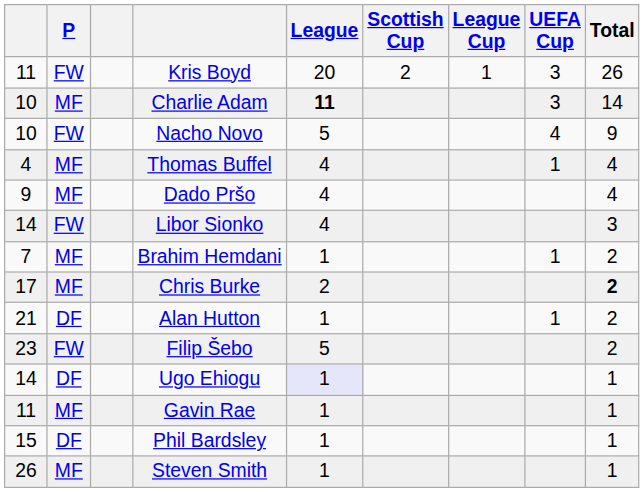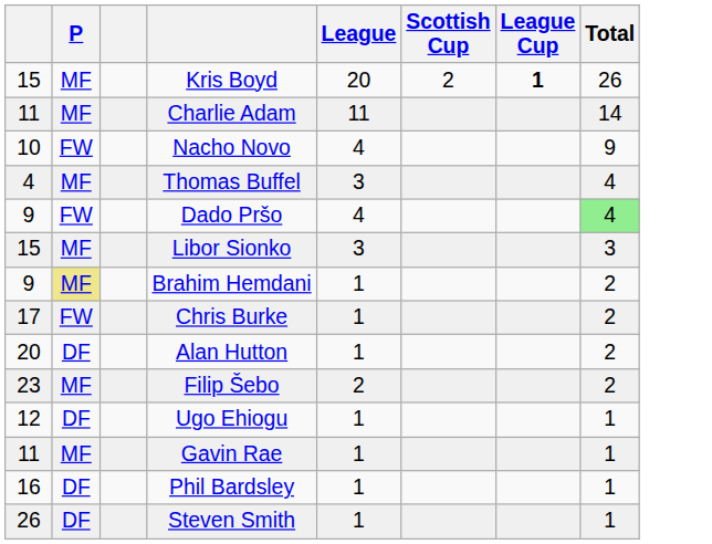 <table class="wikitable sortable" style="text-align: center;">
 <tr>
 <th width=28><br></th>
 <th width=28><a href='#'>P</a><br></th>
 <th width=28><br></th>
 <th><br></th>
 <th><a href='#'>League</a><br></th>
 <th><a href='#'>Scottish<br>Cup</a><br></th>
 <th><a href='#'>League<br>Cup</a><br></th>
-<th><a href='#'>UEFA<br>Cup</a><br></th>
 <th>Total</th>
 </tr>
 <tr>
-<td>11</td>
-<td><a href='#'>FW</a></td>
+<td>15</td>
+<td><a href='#'>MF</a></td>
 <td></td>
 <td><a href='#'>Kris Boyd</a></td>
 <td>20</td>
 <td>2</td>
-<td>1</td>
-<td>3</td>
+<td><strong>1</strong></td>
 <td>26</td>
 </tr>
 <tr style="background:#f0f0f0;">
-<td>10</td>
+<td>11</td>
 <td><a href='#'>MF</a></td>
 <td></td>
 <td><a href='#'>Charlie Adam</a></td>
-<td><strong>11</strong></td>
+<td>11</td>
 <td></td>
 <td></td>
-<td>3</td>
 <td>14</td>
 </tr>
 <tr>
 <td>10</td>
 <td><a href='#'>FW</a></td>
 <td></td>
 <td><a href='#'>Nacho Novo</a></td>
-<td>5</td>
+<td>4</td>
 <td></td>
 <td></td>
-<td>4</td>
 <td>9</td>
 </tr>
 <tr style="background:#f0f0f0;">
 <td>4</td>
 <td><a href='#'>MF</a></td>
 <td></td>
 <td><a href='#'>Thomas Buffel</a></td>
-<td>4</td>
+<td>3</td>
 <td></td>
 <td></td>
-<td>1</td>
 <td>4</td>
 </tr>
 <tr>
 <td>9</td>
-<td><a href='#'>MF</a></td>
+<td><a href='#'>FW</a></td>
 <td></td>
 <td><a href='#'>Dado Pršo</a></td>
 <td>4</td>
 <td></td>
 <td></td>
-<td></td>
-<td>4</td>
+<td style="background: lightgreen;">4</td>
 </tr>
 <tr style="background:#f0f0f0;">
-<td>14</td>
-<td><a href='#'>FW</a></td>
+<td>15</td>
+<td><a href='#'>MF</a></td>
 <td></td>
 <td><a href='#'>Libor Sionko</a></td>
-<td>4</td>
-<td></td>
+<td>3</td>
 <td></td>
 <td></td>
 <td>3</td>
 </tr>
 <tr>
-<td>7</td>
-<td><a href='#'>MF</a></td>
+<td>9</td>
+<td style="background: khaki;"><a href='#'>MF</a></td>
 <td></td>
 <td><a href='#'>Brahim Hemdani</a></td>
 <td>1</td>
 <td></td>
 <td></td>
-<td>1</td>
 <td>2</td>
 </tr>
 <tr style="background:#f0f0f0;">
 <td>17</td>
-<td><a href='#'>MF</a></td>
+<td><a href='#'>FW</a></td>
 <td></td>
 <td><a href='#'>Chris Burke</a></td>
-<td>2</td>
+<td>1</td>
 <td></td>
 <td></td>
-<td></td>
-<td><strong>2</strong></td>
+<td>2</td>
 </tr>
 <tr>
-<td>21</td>
+<td>20</td>
 <td><a href='#'>DF</a></td>
 <td></td>
 <td><a href='#'>Alan Hutton</a></td>
 <td>1</td>
 <td></td>
 <td></td>
-<td>1</td>
 <td>2</td>
 </tr>
 <tr style="background:#f0f0f0;">
 <td>23</td>
-<td><a href='#'>FW</a></td>
+<td><a href='#'>MF</a></td>
 <td></td>
 <td><a href='#'>Filip Šebo</a></td>
-<td>5</td>
-<td></td>
+<td>2</td>
 <td></td>
 <td></td>
 <td>2</td>
 </tr>
 <tr>
-<td>14</td>
+<td>12</td>
 <td><a href='#'>DF</a></td>
 <td></td>
 <td><a href='#'>Ugo Ehiogu</a></td>
-<td style="background: lavender;">1</td>
-<td></td>
+<td>1</td>
 <td></td>
 <td></td>
 <td>1</td>
 </tr>
 <tr style="background:#f0f0f0;">
 <td>11</td>
 <td><a href='#'>MF</a></td>
 <td></td>
 <td><a href='#'>Gavin Rae</a></td>
 <td>1</td>
 <td></td>
 <td></td>
-<td></td>
 <td>1</td>
 </tr>
 <tr>
-<td>15</td>
+<td>16</td>
 <td><a href='#'>DF</a></td>
 <td></td>
 <td><a href='#'>Phil Bardsley</a></td>
 <td>1</td>
 <td></td>
 <td></td>
-<td></td>
 <td>1</td>
 </tr>
 <tr style="background:#f0f0f0;">
 <td>26</td>
-<td><a href='#'>MF</a></td>
+<td><a href='#'>DF</a></td>
 <td></td>
 <td><a href='#'>Steven Smith</a></td>
 <td>1</td>
 <td></td>
 <td></td>
-<td></td>
 <td>1</td>
 </tr>
 </table>
